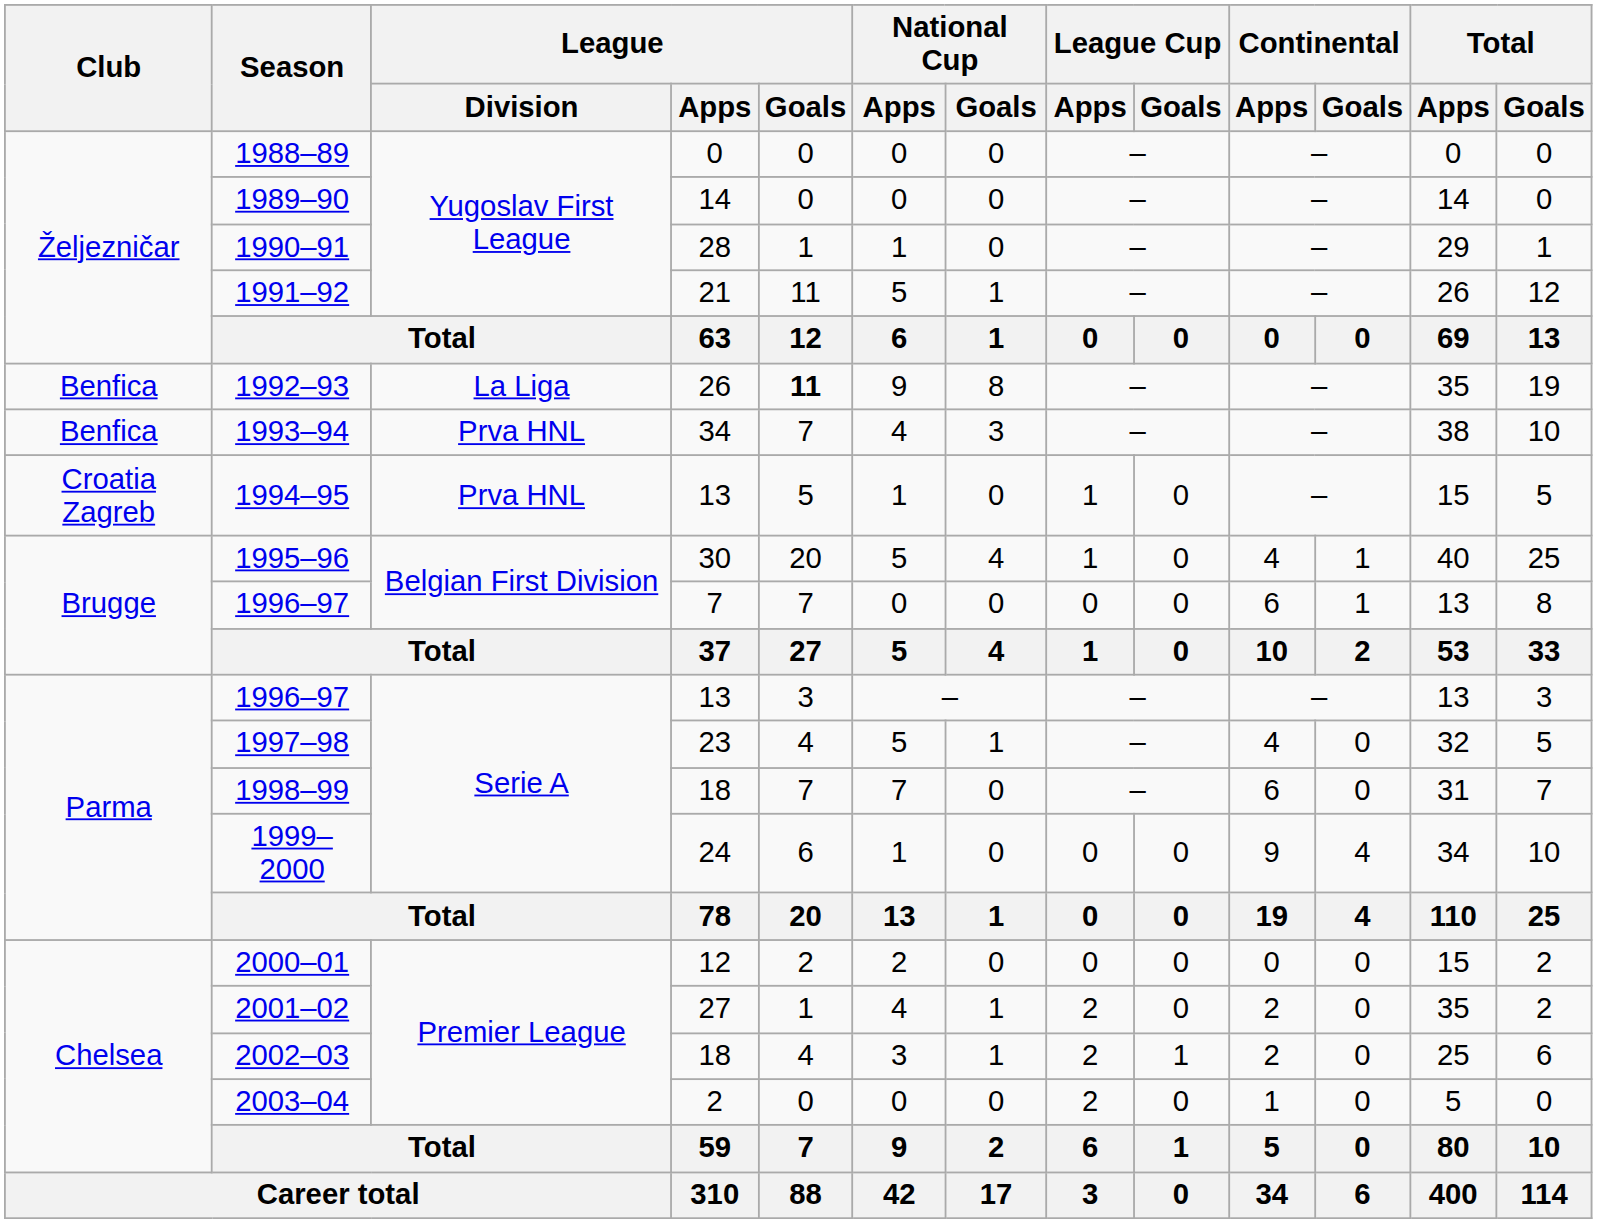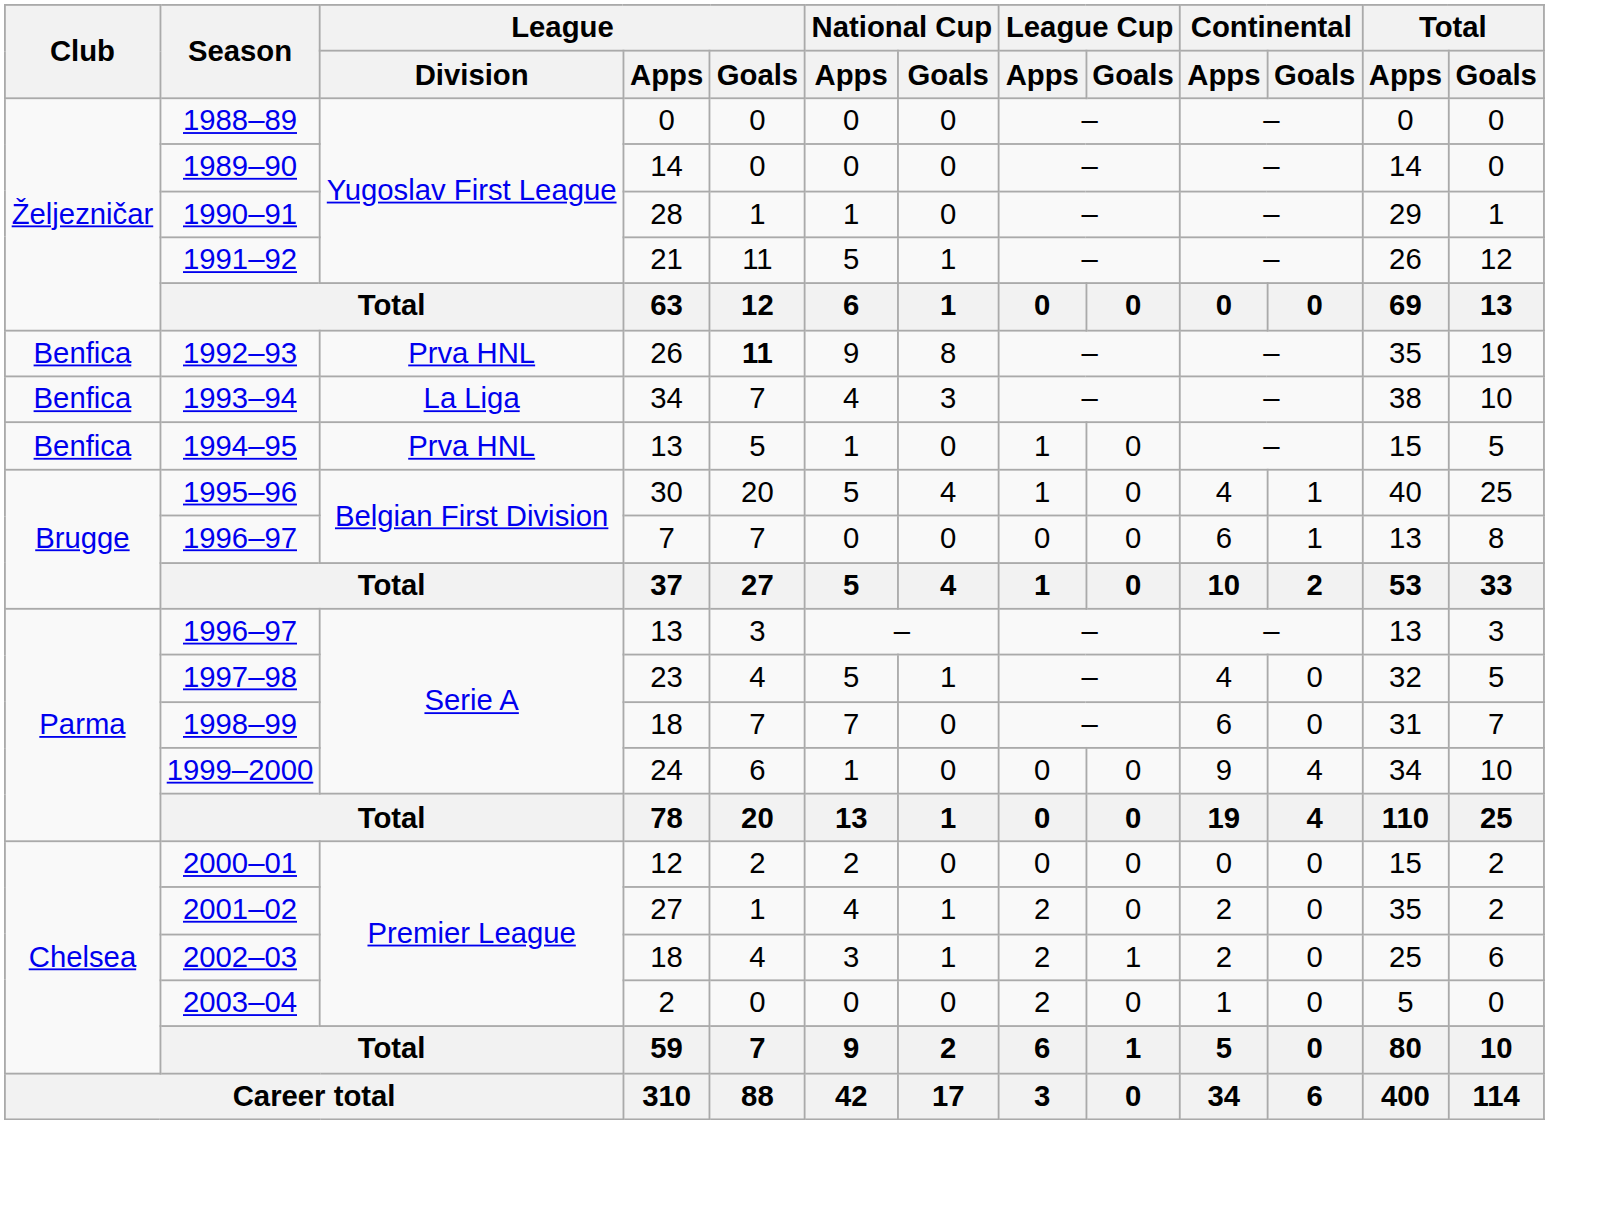 <table class="wikitable" style="text-align:center">
 <tr>
 <th rowspan=2>Club</th>
 <th rowspan=2>Season</th>
 <th colspan=3>League</th>
 <th colspan=2>National Cup</th>
 <th colspan=2>League Cup</th>
 <th colspan=2>Continental</th>
 <th colspan=2>Total</th>
 </tr>
 <tr>
 <th>Division</th>
 <th>Apps</th>
 <th>Goals</th>
 <th>Apps</th>
 <th>Goals</th>
 <th>Apps</th>
 <th>Goals</th>
 <th>Apps</th>
 <th>Goals</th>
 <th>Apps</th>
 <th>Goals</th>
 </tr>
 <tr>
 <td rowspan=5><a href='#'>Željezničar</a></td>
 <td><a href='#'>1988–89</a></td>
 <td rowspan=4><a href='#'>Yugoslav First League</a></td>
 <td>0</td>
 <td>0</td>
 <td>0</td>
 <td>0</td>
 <td colspan="2">–</td>
 <td colspan="2">–</td>
 <td>0</td>
 <td>0</td>
 </tr>
 <tr>
 <td><a href='#'>1989–90</a></td>
 <td>14</td>
 <td>0</td>
 <td>0</td>
 <td>0</td>
 <td colspan="2">–</td>
 <td colspan="2">–</td>
 <td>14</td>
 <td>0</td>
 </tr>
 <tr>
 <td><a href='#'>1990–91</a></td>
 <td>28</td>
 <td>1</td>
 <td>1</td>
 <td>0</td>
 <td colspan="2">–</td>
 <td colspan="2">–</td>
 <td>29</td>
 <td>1</td>
 </tr>
 <tr>
 <td><a href='#'>1991–92</a></td>
 <td>21</td>
 <td>11</td>
 <td>5</td>
 <td>1</td>
 <td colspan="2">–</td>
 <td colspan="2">–</td>
 <td>26</td>
 <td>12</td>
 </tr>
 <tr>
 <th colspan=2>Total</th>
 <th>63</th>
 <th>12</th>
 <th>6</th>
 <th>1</th>
 <th>0</th>
 <th>0</th>
 <th>0</th>
 <th>0</th>
 <th>69</th>
 <th>13</th>
 </tr>
 <tr>
 <td><a href='#'>Benfica</a></td>
 <td><a href='#'>1992–93</a></td>
-<td><a href='#'>La Liga</a></td>
+<td><a href='#'>Prva HNL</a></td>
 <td>26</td>
 <td><strong>11</strong></td>
 <td>9</td>
 <td>8</td>
 <td colspan="2">–</td>
 <td colspan="2">–</td>
 <td>35</td>
 <td>19</td>
 </tr>
 <tr>
 <td><a href='#'>Benfica</a></td>
 <td><a href='#'>1993–94</a></td>
-<td><a href='#'>Prva HNL</a></td>
+<td><a href='#'>La Liga</a></td>
 <td>34</td>
 <td>7</td>
 <td>4</td>
 <td>3</td>
 <td colspan="2">–</td>
 <td colspan="2">–</td>
 <td>38</td>
 <td>10</td>
 </tr>
 <tr>
-<td><a href='#'>Croatia Zagreb</a></td>
+<td><a href='#'>Benfica</a></td>
 <td><a href='#'>1994–95</a></td>
 <td><a href='#'>Prva HNL</a></td>
 <td>13</td>
 <td>5</td>
 <td>1</td>
 <td>0</td>
 <td>1</td>
 <td>0</td>
 <td colspan="2">–</td>
 <td>15</td>
 <td>5</td>
 </tr>
 <tr>
 <td rowspan=3><a href='#'>Brugge</a></td>
 <td><a href='#'>1995–96</a></td>
 <td rowspan=2><a href='#'>Belgian First Division</a></td>
 <td>30</td>
 <td>20</td>
 <td>5</td>
 <td>4</td>
 <td>1</td>
 <td>0</td>
 <td>4</td>
 <td>1</td>
 <td>40</td>
 <td>25</td>
 </tr>
 <tr>
 <td><a href='#'>1996–97</a></td>
 <td>7</td>
 <td>7</td>
 <td>0</td>
 <td>0</td>
 <td>0</td>
 <td>0</td>
 <td>6</td>
 <td>1</td>
 <td>13</td>
 <td>8</td>
 </tr>
 <tr>
 <th colspan=2>Total</th>
 <th>37</th>
 <th>27</th>
 <th>5</th>
 <th>4</th>
 <th>1</th>
 <th>0</th>
 <th>10</th>
 <th>2</th>
 <th>53</th>
 <th>33</th>
 </tr>
 <tr>
 <td rowspan=5><a href='#'>Parma</a></td>
 <td><a href='#'>1996–97</a></td>
 <td rowspan=4><a href='#'>Serie A</a></td>
 <td>13</td>
 <td>3</td>
 <td colspan="2">–</td>
 <td colspan="2">–</td>
 <td colspan="2">–</td>
 <td>13</td>
 <td>3</td>
 </tr>
 <tr>
 <td><a href='#'>1997–98</a></td>
 <td>23</td>
 <td>4</td>
 <td>5</td>
 <td>1</td>
 <td colspan="2">–</td>
 <td>4</td>
 <td>0</td>
 <td>32</td>
 <td>5</td>
 </tr>
 <tr>
 <td><a href='#'>1998–99</a></td>
 <td>18</td>
 <td>7</td>
 <td>7</td>
 <td>0</td>
 <td colspan="2">–</td>
 <td>6</td>
 <td>0</td>
 <td>31</td>
 <td>7</td>
 </tr>
 <tr>
 <td><a href='#'>1999–2000</a></td>
 <td>24</td>
 <td>6</td>
 <td>1</td>
 <td>0</td>
 <td>0</td>
 <td>0</td>
 <td>9</td>
 <td>4</td>
 <td>34</td>
 <td>10</td>
 </tr>
 <tr>
 <th colspan=2>Total</th>
 <th>78</th>
 <th>20</th>
 <th>13</th>
 <th>1</th>
 <th>0</th>
 <th>0</th>
 <th>19</th>
 <th>4</th>
 <th>110</th>
 <th>25</th>
 </tr>
 <tr>
 <td rowspan=5><a href='#'>Chelsea</a></td>
 <td><a href='#'>2000–01</a></td>
 <td rowspan=4><a href='#'>Premier League</a></td>
 <td>12</td>
 <td>2</td>
 <td>2</td>
 <td>0</td>
 <td>0</td>
 <td>0</td>
 <td>0</td>
 <td>0</td>
 <td>15</td>
 <td>2</td>
 </tr>
 <tr>
 <td><a href='#'>2001–02</a></td>
 <td>27</td>
 <td>1</td>
 <td>4</td>
 <td>1</td>
 <td>2</td>
 <td>0</td>
 <td>2</td>
 <td>0</td>
 <td>35</td>
 <td>2</td>
 </tr>
 <tr>
 <td><a href='#'>2002–03</a></td>
 <td>18</td>
 <td>4</td>
 <td>3</td>
 <td>1</td>
 <td>2</td>
 <td>1</td>
 <td>2</td>
 <td>0</td>
 <td>25</td>
 <td>6</td>
 </tr>
 <tr>
 <td><a href='#'>2003–04</a></td>
 <td>2</td>
 <td>0</td>
 <td>0</td>
 <td>0</td>
 <td>2</td>
 <td>0</td>
 <td>1</td>
 <td>0</td>
 <td>5</td>
 <td>0</td>
 </tr>
 <tr>
 <th colspan=2>Total</th>
 <th>59</th>
 <th>7</th>
 <th>9</th>
 <th>2</th>
 <th>6</th>
 <th>1</th>
 <th>5</th>
 <th>0</th>
 <th>80</th>
 <th>10</th>
 </tr>
 <tr>
 <th colspan=3>Career total</th>
 <th>310</th>
 <th>88</th>
 <th>42</th>
 <th>17</th>
 <th>3</th>
 <th>0</th>
 <th>34</th>
 <th>6</th>
 <th>400</th>
 <th>114</th>
 </tr>
 </table>
